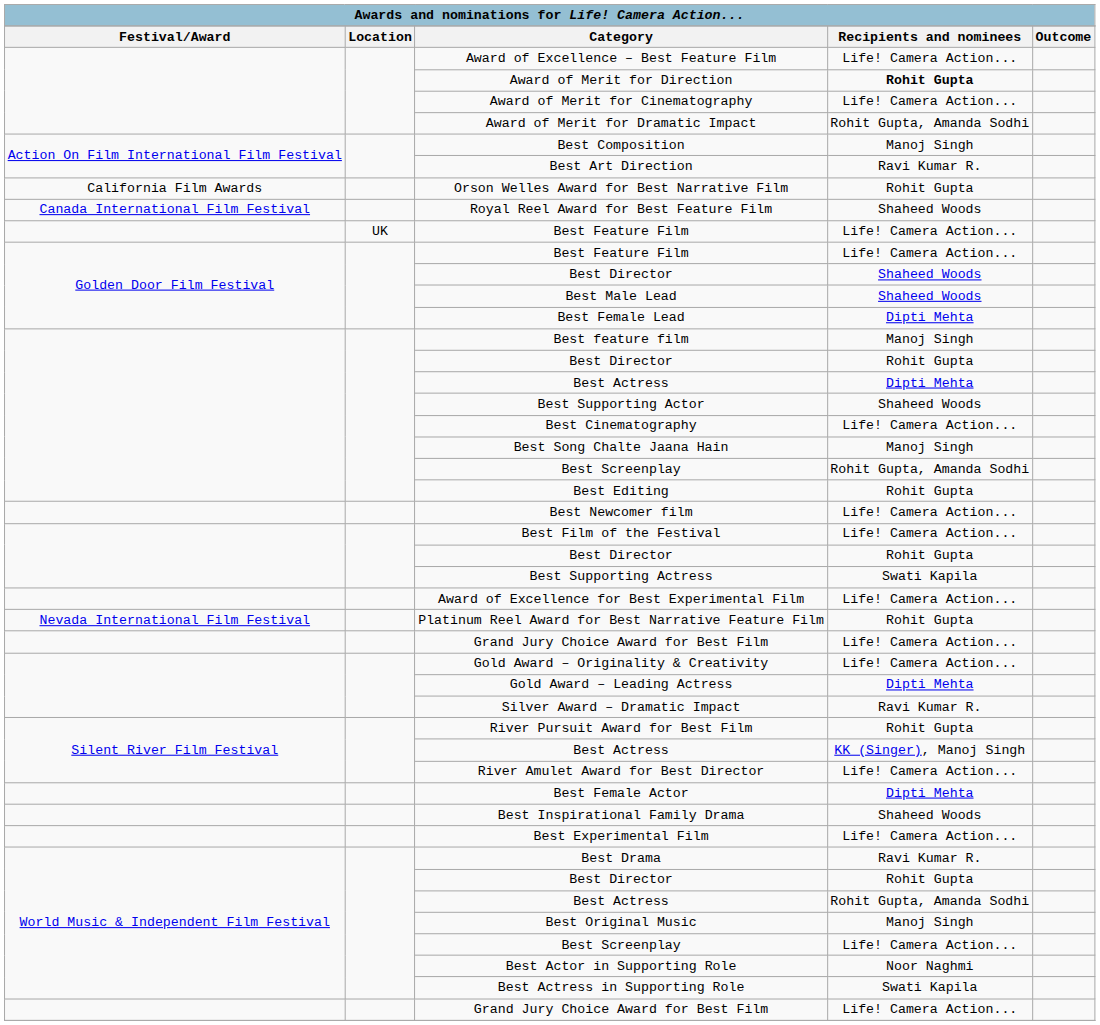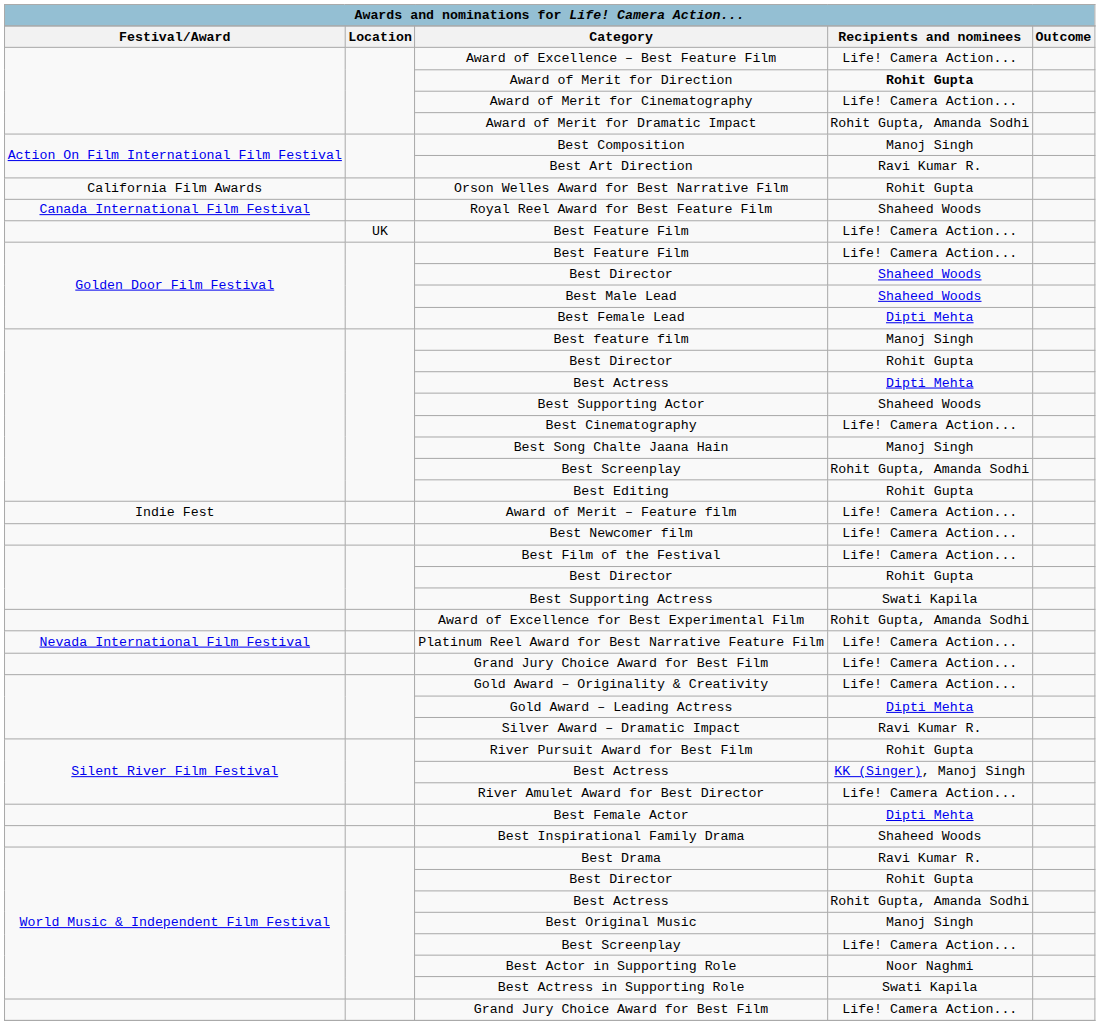 <table class="wikitable" style="text-align: center">
 <tr style="background:#94bfd3;">
 <td colspan="5" style="text-align:center;"><strong>Awards and nominations for <em>Life! Camera Action...<strong><em></td>
 </tr>
 <tr>
 </tr>
 <tr style="text-align:centr;">
 <th>Festival/Award</th>
 <th>Location</th>
 <th>Category</th>
 <th>Recipients and nominees</th>
 <th>Outcome</th>
 </tr>
 <tr>
 <td rowspan="4"></td>
 <td rowspan="4"></td>
 <td>Award of Excellence – Best Feature Film</td>
 <td></em>Life! Camera Action...<em></td>
 <td></td>
 </tr>
 <tr>
 <td>Award of Merit for Direction</td>
 <td><strong>Rohit Gupta</strong></td>
 <td></td>
 </tr>
 <tr>
 <td>Award of Merit for Cinematography</td>
 <td></em>Life! Camera Action...<em></td>
 <td></td>
 </tr>
 <tr>
 <td>Award of Merit for Dramatic Impact</td>
 <td>Rohit Gupta, Amanda Sodhi</td>
 <td></td>
 </tr>
 <tr>
 <td rowspan="2"><a href='#'>Action On Film International Film Festival</a></td>
 <td rowspan="2"></td>
 <td>Best Composition</td>
 <td>Manoj Singh</td>
 <td></td>
 </tr>
 <tr>
 <td>Best Art Direction</td>
 <td>Ravi Kumar R.</td>
 <td></td>
 </tr>
 <tr>
 <td>California Film Awards</td>
 <td></td>
 <td>Orson Welles Award for Best Narrative Film</td>
 <td>Rohit Gupta</td>
 <td></td>
 </tr>
 <tr>
 <td><a href='#'>Canada International Film Festival</a></td>
 <td></td>
 <td>Royal Reel Award for Best Feature Film</td>
 <td>Shaheed Woods</td>
 <td></td>
 </tr>
 <tr>
 <td></td>
 <td>UK</td>
 <td>Best Feature Film</td>
 <td></em>Life! Camera Action...<em></td>
 <td></td>
 </tr>
 <tr>
 <td rowspan="4"><a href='#'>Golden Door Film Festival</a></td>
 <td rowspan="4"></td>
 <td>Best Feature Film</td>
 <td></em>Life! Camera Action...<em></td>
 <td></td>
 </tr>
 <tr>
 <td>Best Director</td>
 <td><a href='#'>Shaheed Woods</a></td>
 <td></td>
 </tr>
 <tr>
 <td>Best Male Lead</td>
 <td><a href='#'>Shaheed Woods</a></td>
 <td></td>
 </tr>
 <tr>
 <td>Best Female Lead</td>
 <td><a href='#'>Dipti Mehta</a></td>
 <td></td>
 </tr>
 <tr>
 <td rowspan="8"></td>
 <td rowspan="8"></td>
 <td>Best  feature film</td>
 <td>Manoj Singh</td>
 <td></td>
 </tr>
 <tr>
 <td>Best Director</td>
 <td>Rohit Gupta</td>
 <td></td>
 </tr>
 <tr>
 <td>Best Actress</td>
 <td><a href='#'>Dipti Mehta</a></td>
 <td></td>
 </tr>
 <tr>
 <td>Best Supporting Actor</td>
 <td>Shaheed Woods</td>
 <td></td>
 </tr>
 <tr>
 <td>Best Cinematography</td>
 <td></em>Life! Camera Action...<em></td>
 <td></td>
 </tr>
 <tr>
 <td>Best Song </em>Chalte Jaana Hain<em></td>
 <td>Manoj Singh</td>
 <td></td>
 </tr>
 <tr>
 <td>Best Screenplay</td>
 <td>Rohit Gupta, Amanda Sodhi</td>
 <td></td>
 </tr>
 <tr>
 <td>Best Editing</td>
 <td>Rohit Gupta</td>
 <td></td>
 </tr>
 <tr>
+<td>Indie Fest</td>
+<td></td>
+<td>Award of Merit – Feature film</td>
+<td></em>Life! Camera Action...<em></td>
+<td></td>
+</tr>
+<tr>
 <td></td>
 <td></td>
 <td>Best Newcomer film</td>
 <td></em>Life! Camera Action...<em></td>
 <td></td>
 </tr>
 <tr>
 <td rowspan="3"></td>
 <td rowspan="3"></td>
 <td>Best Film of the Festival</td>
 <td></em>Life! Camera Action...<em></td>
 <td></td>
 </tr>
 <tr>
 <td>Best Director</td>
 <td>Rohit Gupta</td>
 <td></td>
 </tr>
 <tr>
 <td>Best Supporting Actress</td>
 <td>Swati Kapila</td>
 <td></td>
 </tr>
 <tr>
 <td></td>
 <td></td>
 <td>Award of Excellence for Best Experimental Film</td>
-<td></em>Life! Camera Action...<em></td>
+<td>Rohit Gupta, Amanda Sodhi</td>
 <td></td>
 </tr>
 <tr>
 <td><a href='#'>Nevada International Film Festival</a></td>
 <td></td>
 <td>Platinum Reel Award for Best Narrative Feature Film</td>
-<td>Rohit Gupta</td>
+<td></em>Life! Camera Action...<em></td>
 <td></td>
 </tr>
 <tr>
 <td></td>
 <td></td>
 <td>Grand Jury Choice Award for Best Film</td>
 <td></em>Life! Camera Action...<em></td>
 <td></td>
 </tr>
 <tr>
 <td rowspan="3"></td>
 <td rowspan="3"></td>
 <td Award for Best Film for its Originality & Creativity>Gold Award – Originality & Creativity</td>
 <td></em>Life! Camera Action...<em></td>
 <td></td>
 </tr>
 <tr>
 <td Gold Award for Leading Actress>Gold Award – Leading Actress</td>
 <td><a href='#'>Dipti Mehta</a></td>
 <td></td>
 </tr>
 <tr>
 <td>Silver Award – Dramatic Impact</td>
 <td>Ravi Kumar R.</td>
 <td></td>
 </tr>
 <tr>
 <td rowspan="3"><a href='#'>Silent River Film Festival</a></td>
 <td rowspan="3"></td>
 <td>River Pursuit Award for Best Film</td>
 <td>Rohit Gupta</td>
 <td></td>
 </tr>
 <tr>
 <td>Best Actress</td>
 <td><a href='#'>KK (Singer)</a>, Manoj Singh</td>
 <td></td>
 </tr>
 <tr>
 <td>River Amulet Award for Best Director</td>
 <td></em>Life! Camera Action...<em></td>
 <td></td>
 </tr>
 <tr>
 <td></td>
 <td></td>
 <td Award for Best Female Actor>Best Female Actor</td>
 <td><a href='#'>Dipti Mehta</a></td>
 <td></td>
 </tr>
 <tr>
 <td></td>
 <td></td>
 <td>Best Inspirational Family Drama</td>
 <td>Shaheed Woods</td>
 <td></td>
 </tr>
 <tr>
-<td></td>
-<td></td>
-<td>Best Experimental Film</td>
-<td></em>Life! Camera Action...<em></td>
-<td></td>
-</tr>
-<tr>
 <td rowspan="7"><a href='#'>World Music & Independent Film Festival</a></td>
 <td rowspan="7"></td>
 <td>Best Drama</td>
 <td>Ravi Kumar R.</td>
 <td></td>
 </tr>
 <tr>
 <td>Best Director</td>
 <td>Rohit Gupta</td>
 <td></td>
 </tr>
 <tr>
 <td>Best Actress</td>
 <td>Rohit Gupta, Amanda Sodhi</td>
 <td></td>
 </tr>
 <tr>
 <td>Best Original Music</td>
 <td>Manoj Singh</td>
 <td></td>
 </tr>
 <tr>
 <td>Best Screenplay</td>
 <td></em>Life! Camera Action...<em></td>
 <td></td>
 </tr>
 <tr>
 <td>Best Actor in Supporting Role</td>
 <td>Noor Naghmi</td>
 <td></td>
 </tr>
 <tr>
 <td>Best Actress in Supporting Role</td>
 <td>Swati Kapila</td>
 <td></td>
 </tr>
 <tr>
 <td></td>
 <td></td>
 <td>Grand Jury Choice Award for Best Film</td>
 <td></em>Life! Camera Action...<em></td>
 <td></td>
 </tr>
 <tr>
 </tr>
 </table>
